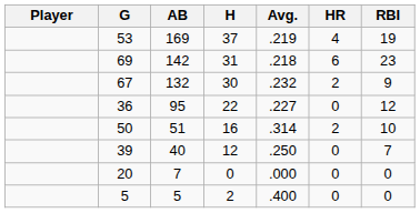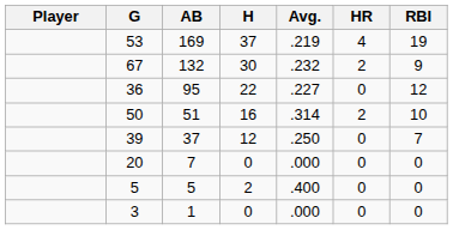 <table class="wikitable sortable">
 <tr>
 <th bgcolor="#DDDDFF" width="16%">Player</th>
 <th bgcolor="#DDDDFF" width="9%">G</th>
 <th bgcolor="#DDDDFF" width="9%">AB</th>
 <th bgcolor="#DDDDFF" width="9%">H</th>
 <th bgcolor="#DDDDFF" width="9%">Avg.</th>
 <th bgcolor="#DDDDFF" width="9%">HR</th>
 <th bgcolor="#DDDDFF" width="9%">RBI</th>
 </tr>
 <tr align="center">
 <td></td>
 <td>53</td>
 <td>169</td>
 <td>37</td>
 <td>.219</td>
 <td>4</td>
 <td>19</td>
-</tr>
-<tr align="center">
-<td></td>
-<td>69</td>
-<td>142</td>
-<td>31</td>
-<td>.218</td>
-<td>6</td>
-<td>23</td>
 </tr>
 <tr align="center">
 <td></td>
 <td>67</td>
 <td>132</td>
 <td>30</td>
 <td>.232</td>
 <td>2</td>
 <td>9</td>
 </tr>
 <tr align="center">
 <td></td>
 <td>36</td>
 <td>95</td>
 <td>22</td>
 <td>.227</td>
 <td>0</td>
 <td>12</td>
 </tr>
 <tr align="center">
 <td></td>
 <td>50</td>
 <td>51</td>
 <td>16</td>
 <td>.314</td>
 <td>2</td>
 <td>10</td>
 </tr>
 <tr align="center">
 <td></td>
 <td>39</td>
-<td>40</td>
+<td>37</td>
 <td>12</td>
 <td>.250</td>
 <td>0</td>
 <td>7</td>
 </tr>
 <tr align="center">
 <td></td>
 <td>20</td>
 <td>7</td>
 <td>0</td>
 <td>.000</td>
 <td>0</td>
 <td>0</td>
 </tr>
 <tr align="center">
 <td></td>
 <td>5</td>
 <td>5</td>
 <td>2</td>
 <td>.400</td>
 <td>0</td>
 <td>0</td>
 </tr>
+<tr align="center">
+<td></td>
+<td>3</td>
+<td>1</td>
+<td>0</td>
+<td>.000</td>
+<td>0</td>
+<td>0</td>
+</tr>
 </table>
